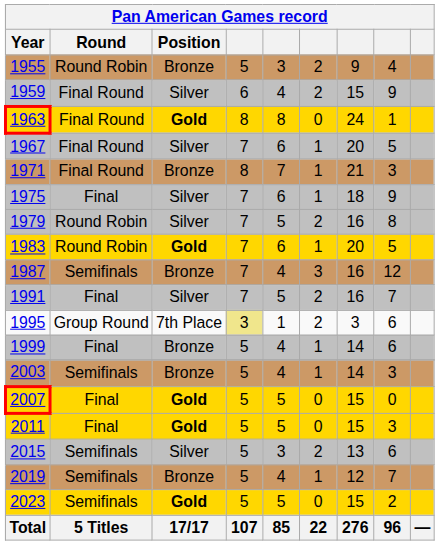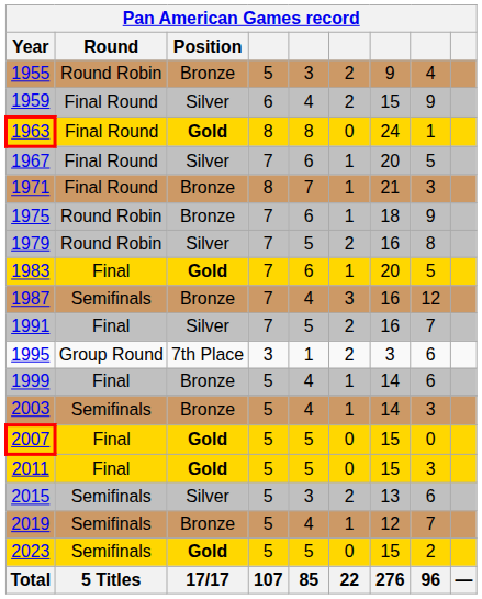 <table class="wikitable" style="text-align: center;">
 <tr>
 <th colspan=9><a href='#'>Pan American Games record</a></th>
 </tr>
 <tr>
 <th>Year</th>
 <th>Round</th>
 <th>Position</th>
 <th width=30></th>
 <th width=30></th>
 <th width=30></th>
 <th width=30></th>
 <th width=30></th>
 <th></th>
 </tr>
 <tr bgcolor=cc9966>
 <td> <a href='#'>1955</a></td>
 <td>Round Robin</td>
 <td>Bronze</td>
 <td>5</td>
 <td>3</td>
 <td>2</td>
 <td>9</td>
 <td>4</td>
 <td></td>
 </tr>
 <tr bgcolor=silver>
 <td> <a href='#'>1959</a></td>
 <td>Final Round</td>
 <td>Silver</td>
 <td>6</td>
 <td>4</td>
 <td>2</td>
 <td>15</td>
 <td>9</td>
 <td></td>
 </tr>
 <tr bgcolor=gold>
 <td style="border: 3px solid red"> <a href='#'>1963</a></td>
 <td>Final Round</td>
 <td><strong>Gold </strong></td>
 <td>8</td>
 <td>8</td>
 <td>0</td>
 <td>24</td>
 <td>1</td>
 <td></td>
 </tr>
 <tr bgcolor=silver>
 <td> <a href='#'>1967</a></td>
 <td>Final Round</td>
 <td>Silver</td>
 <td>7</td>
 <td>6</td>
 <td>1</td>
 <td>20</td>
 <td>5</td>
 <td></td>
 </tr>
 <tr bgcolor=cc9966>
 <td> <a href='#'>1971</a></td>
 <td>Final Round</td>
 <td>Bronze</td>
 <td>8</td>
 <td>7</td>
 <td>1</td>
 <td>21</td>
 <td>3</td>
 <td></td>
 </tr>
 <tr bgcolor=silver>
 <td> <a href='#'>1975</a></td>
-<td>Final</td>
-<td>Silver</td>
+<td>Round Robin</td>
+<td>Bronze</td>
 <td>7</td>
 <td>6</td>
 <td>1</td>
 <td>18</td>
 <td>9</td>
 <td></td>
 </tr>
 <tr bgcolor=silver>
 <td> <a href='#'>1979</a></td>
 <td>Round Robin</td>
 <td>Silver</td>
 <td>7</td>
 <td>5</td>
 <td>2</td>
 <td>16</td>
 <td>8</td>
 <td></td>
 </tr>
 <tr bgcolor=gold>
 <td> <a href='#'>1983</a></td>
-<td>Round Robin</td>
+<td>Final</td>
 <td><strong>Gold </strong></td>
 <td>7</td>
 <td>6</td>
 <td>1</td>
 <td>20</td>
 <td>5</td>
 <td></td>
 </tr>
 <tr bgcolor=cc9966>
 <td> <a href='#'>1987</a></td>
 <td>Semifinals</td>
 <td>Bronze</td>
 <td>7</td>
 <td>4</td>
 <td>3</td>
 <td>16</td>
 <td>12</td>
 <td></td>
 </tr>
 <tr bgcolor=silver>
 <td> <a href='#'>1991</a></td>
 <td>Final</td>
 <td>Silver</td>
 <td>7</td>
 <td>5</td>
 <td>2</td>
 <td>16</td>
 <td>7</td>
 <td></td>
 </tr>
 <tr>
 <td> <a href='#'>1995</a></td>
 <td>Group Round</td>
 <td>7th Place</td>
-<td style="background: khaki;">3</td>
+<td>3</td>
 <td>1</td>
 <td>2</td>
 <td>3</td>
 <td>6</td>
 <td></td>
 </tr>
 <tr bgcolor=silver>
 <td> <a href='#'>1999</a></td>
 <td>Final</td>
 <td>Bronze</td>
 <td>5</td>
 <td>4</td>
 <td>1</td>
 <td>14</td>
 <td>6</td>
 <td></td>
 </tr>
 <tr>
 </tr>
 <tr bgcolor=cc9966>
 <td> <a href='#'>2003</a></td>
 <td>Semifinals</td>
 <td>Bronze</td>
 <td>5</td>
 <td>4</td>
 <td>1</td>
 <td>14</td>
 <td>3</td>
 <td></td>
 </tr>
 <tr bgcolor=gold>
 <td style="border: 3px solid red"> <a href='#'>2007</a></td>
 <td>Final</td>
 <td><strong>Gold </strong></td>
 <td>5</td>
 <td>5</td>
 <td>0</td>
 <td>15</td>
 <td>0</td>
 <td></td>
 </tr>
 <tr bgcolor=gold>
 <td> <a href='#'>2011</a></td>
 <td>Final</td>
 <td><strong>Gold </strong></td>
 <td>5</td>
 <td>5</td>
 <td>0</td>
 <td>15</td>
 <td>3</td>
 <td></td>
 </tr>
 <tr bgcolor=silver>
 <td> <a href='#'>2015</a></td>
 <td>Semifinals</td>
 <td>Silver</td>
 <td>5</td>
 <td>3</td>
 <td>2</td>
 <td>13</td>
 <td>6</td>
 <td></td>
 </tr>
 <tr bgcolor=cc9966>
 <td> <a href='#'>2019</a></td>
 <td>Semifinals</td>
 <td>Bronze</td>
 <td>5</td>
 <td>4</td>
 <td>1</td>
 <td>12</td>
 <td>7</td>
 <td></td>
 </tr>
 <tr bgcolor=gold>
 <td> <a href='#'>2023</a></td>
 <td>Semifinals</td>
 <td><strong>Gold </strong></td>
 <td>5</td>
 <td>5</td>
 <td>0</td>
 <td>15</td>
 <td>2</td>
 <td></td>
 </tr>
 <tr>
 <th>Total</th>
 <th>5 Titles</th>
 <th>17/17</th>
 <th>107</th>
 <th>85</th>
 <th>22</th>
 <th>276</th>
 <th>96</th>
 <th>—</th>
 </tr>
 </table>
